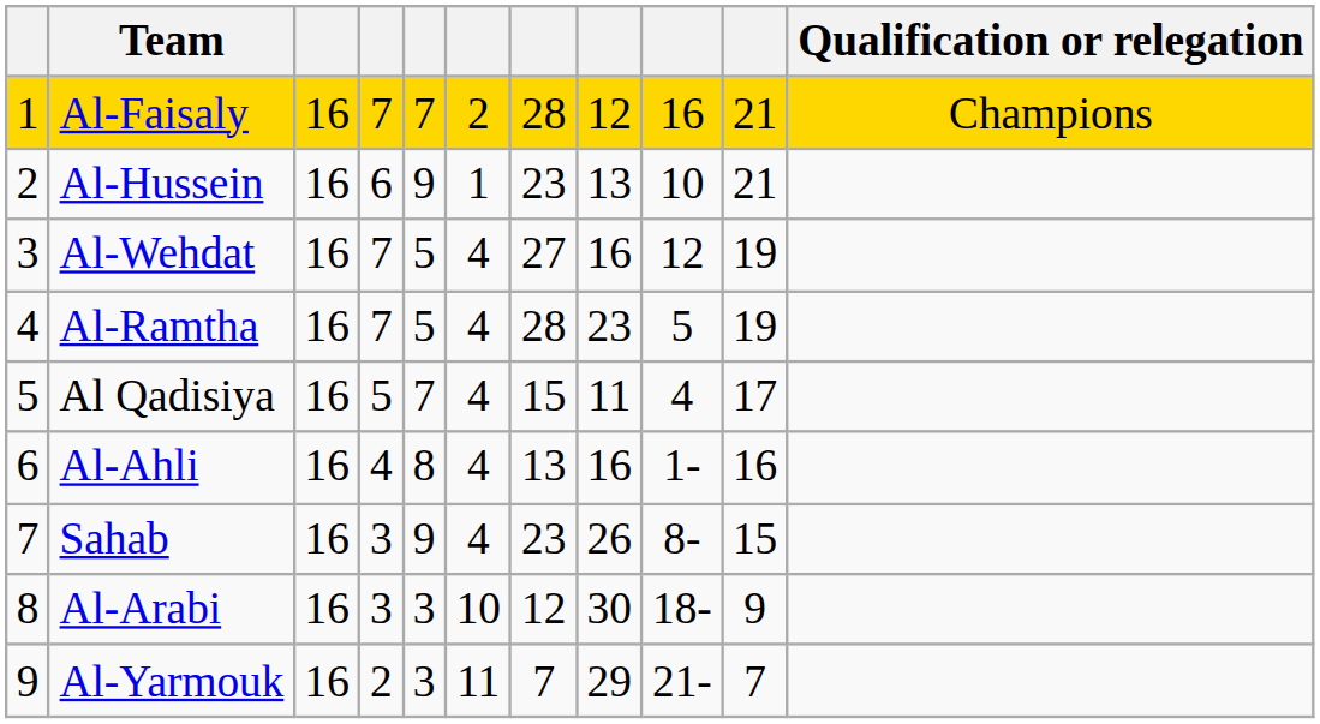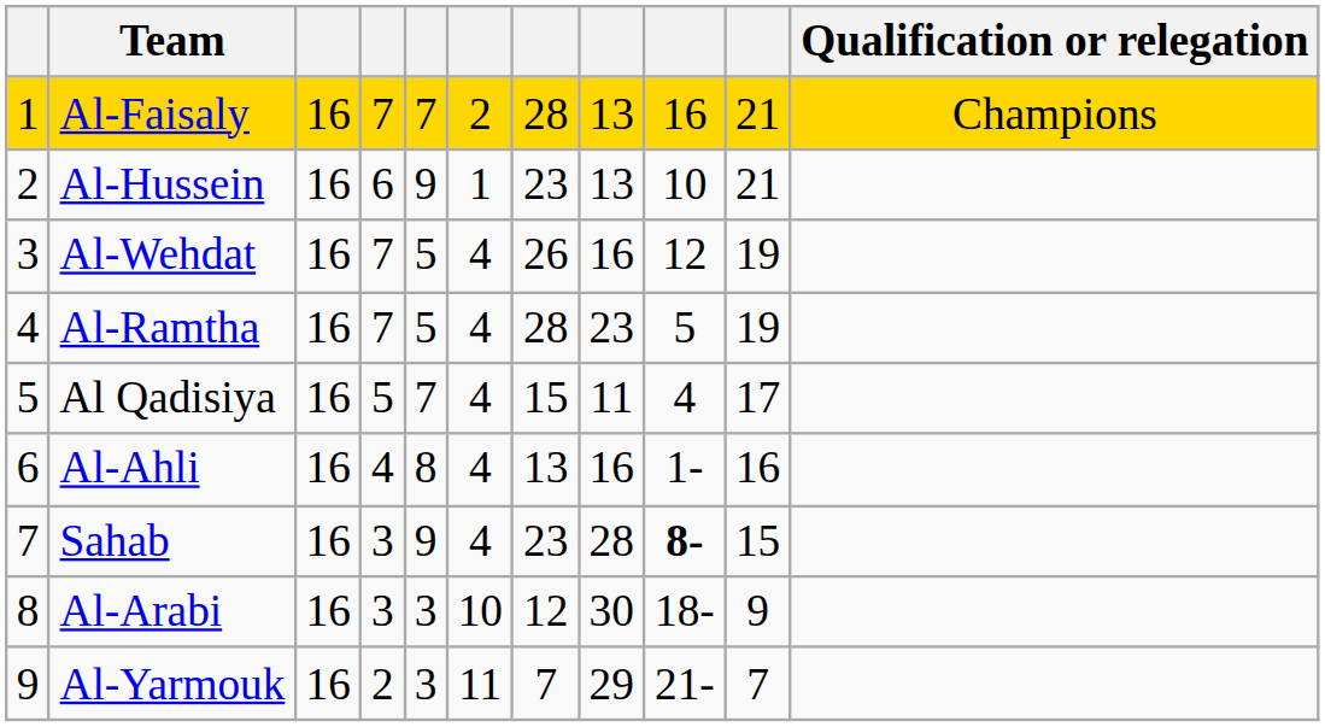 <table class="wikitable" style="text-align:center;">
 <tr>
 <th></th>
 <th>Team</th>
 <th></th>
 <th></th>
 <th></th>
 <th></th>
 <th></th>
 <th></th>
 <th></th>
 <th></th>
 <th>Qualification or relegation</th>
 </tr>
 <tr bgcolor=gold>
 <td>1</td>
 <td style="text-align:left;"><a href='#'>Al-Faisaly</a></td>
 <td>16</td>
 <td>7</td>
 <td>7</td>
 <td>2</td>
 <td>28</td>
-<td>12</td>
+<td>13</td>
 <td>16</td>
 <td>21</td>
 <td>Champions</td>
 </tr>
 <tr>
 <td>2</td>
 <td style="text-align:left;"><a href='#'>Al-Hussein</a></td>
 <td>16</td>
 <td>6</td>
 <td>9</td>
 <td>1</td>
 <td>23</td>
 <td>13</td>
 <td>10</td>
 <td>21</td>
 <td></td>
 </tr>
 <tr>
 <td>3</td>
 <td style="text-align:left;"><a href='#'>Al-Wehdat</a></td>
 <td>16</td>
 <td>7</td>
 <td>5</td>
 <td>4</td>
-<td>27</td>
+<td>26</td>
 <td>16</td>
 <td>12</td>
 <td>19</td>
 <td></td>
 </tr>
 <tr bgcolor=>
 <td>4</td>
 <td style="text-align:left;"><a href='#'>Al-Ramtha</a></td>
 <td>16</td>
 <td>7</td>
 <td>5</td>
 <td>4</td>
 <td>28</td>
 <td>23</td>
 <td>5</td>
 <td>19</td>
 <td></td>
 </tr>
 <tr>
 <td>5</td>
 <td style="text-align:left;">Al Qadisiya</td>
 <td>16</td>
 <td>5</td>
 <td>7</td>
 <td>4</td>
 <td>15</td>
 <td>11</td>
 <td>4</td>
 <td>17</td>
 <td></td>
 </tr>
 <tr bgcolor=>
 <td>6</td>
 <td style="text-align:left;"><a href='#'>Al-Ahli</a></td>
 <td>16</td>
 <td>4</td>
 <td>8</td>
 <td>4</td>
 <td>13</td>
 <td>16</td>
 <td>1-</td>
 <td>16</td>
 <td></td>
 </tr>
 <tr bgcolor=>
 <td>7</td>
 <td style="text-align:left;"><a href='#'>Sahab</a></td>
 <td>16</td>
 <td>3</td>
 <td>9</td>
 <td>4</td>
 <td>23</td>
-<td>26</td>
-<td>8-</td>
+<td>28</td>
+<td><strong>8-</strong></td>
 <td>15</td>
 <td></td>
 </tr>
 <tr bgcolor=>
 <td>8</td>
 <td style="text-align:left;"><a href='#'>Al-Arabi</a></td>
 <td>16</td>
 <td>3</td>
 <td>3</td>
 <td>10</td>
 <td>12</td>
 <td>30</td>
 <td>18-</td>
 <td>9</td>
 <td></td>
 </tr>
 <tr bgcolor=>
 <td>9</td>
 <td style="text-align:left;"><a href='#'>Al-Yarmouk</a></td>
 <td>16</td>
 <td>2</td>
 <td>3</td>
 <td>11</td>
 <td>7</td>
 <td>29</td>
 <td>21-</td>
 <td>7</td>
 <td></td>
 </tr>
 </table>
